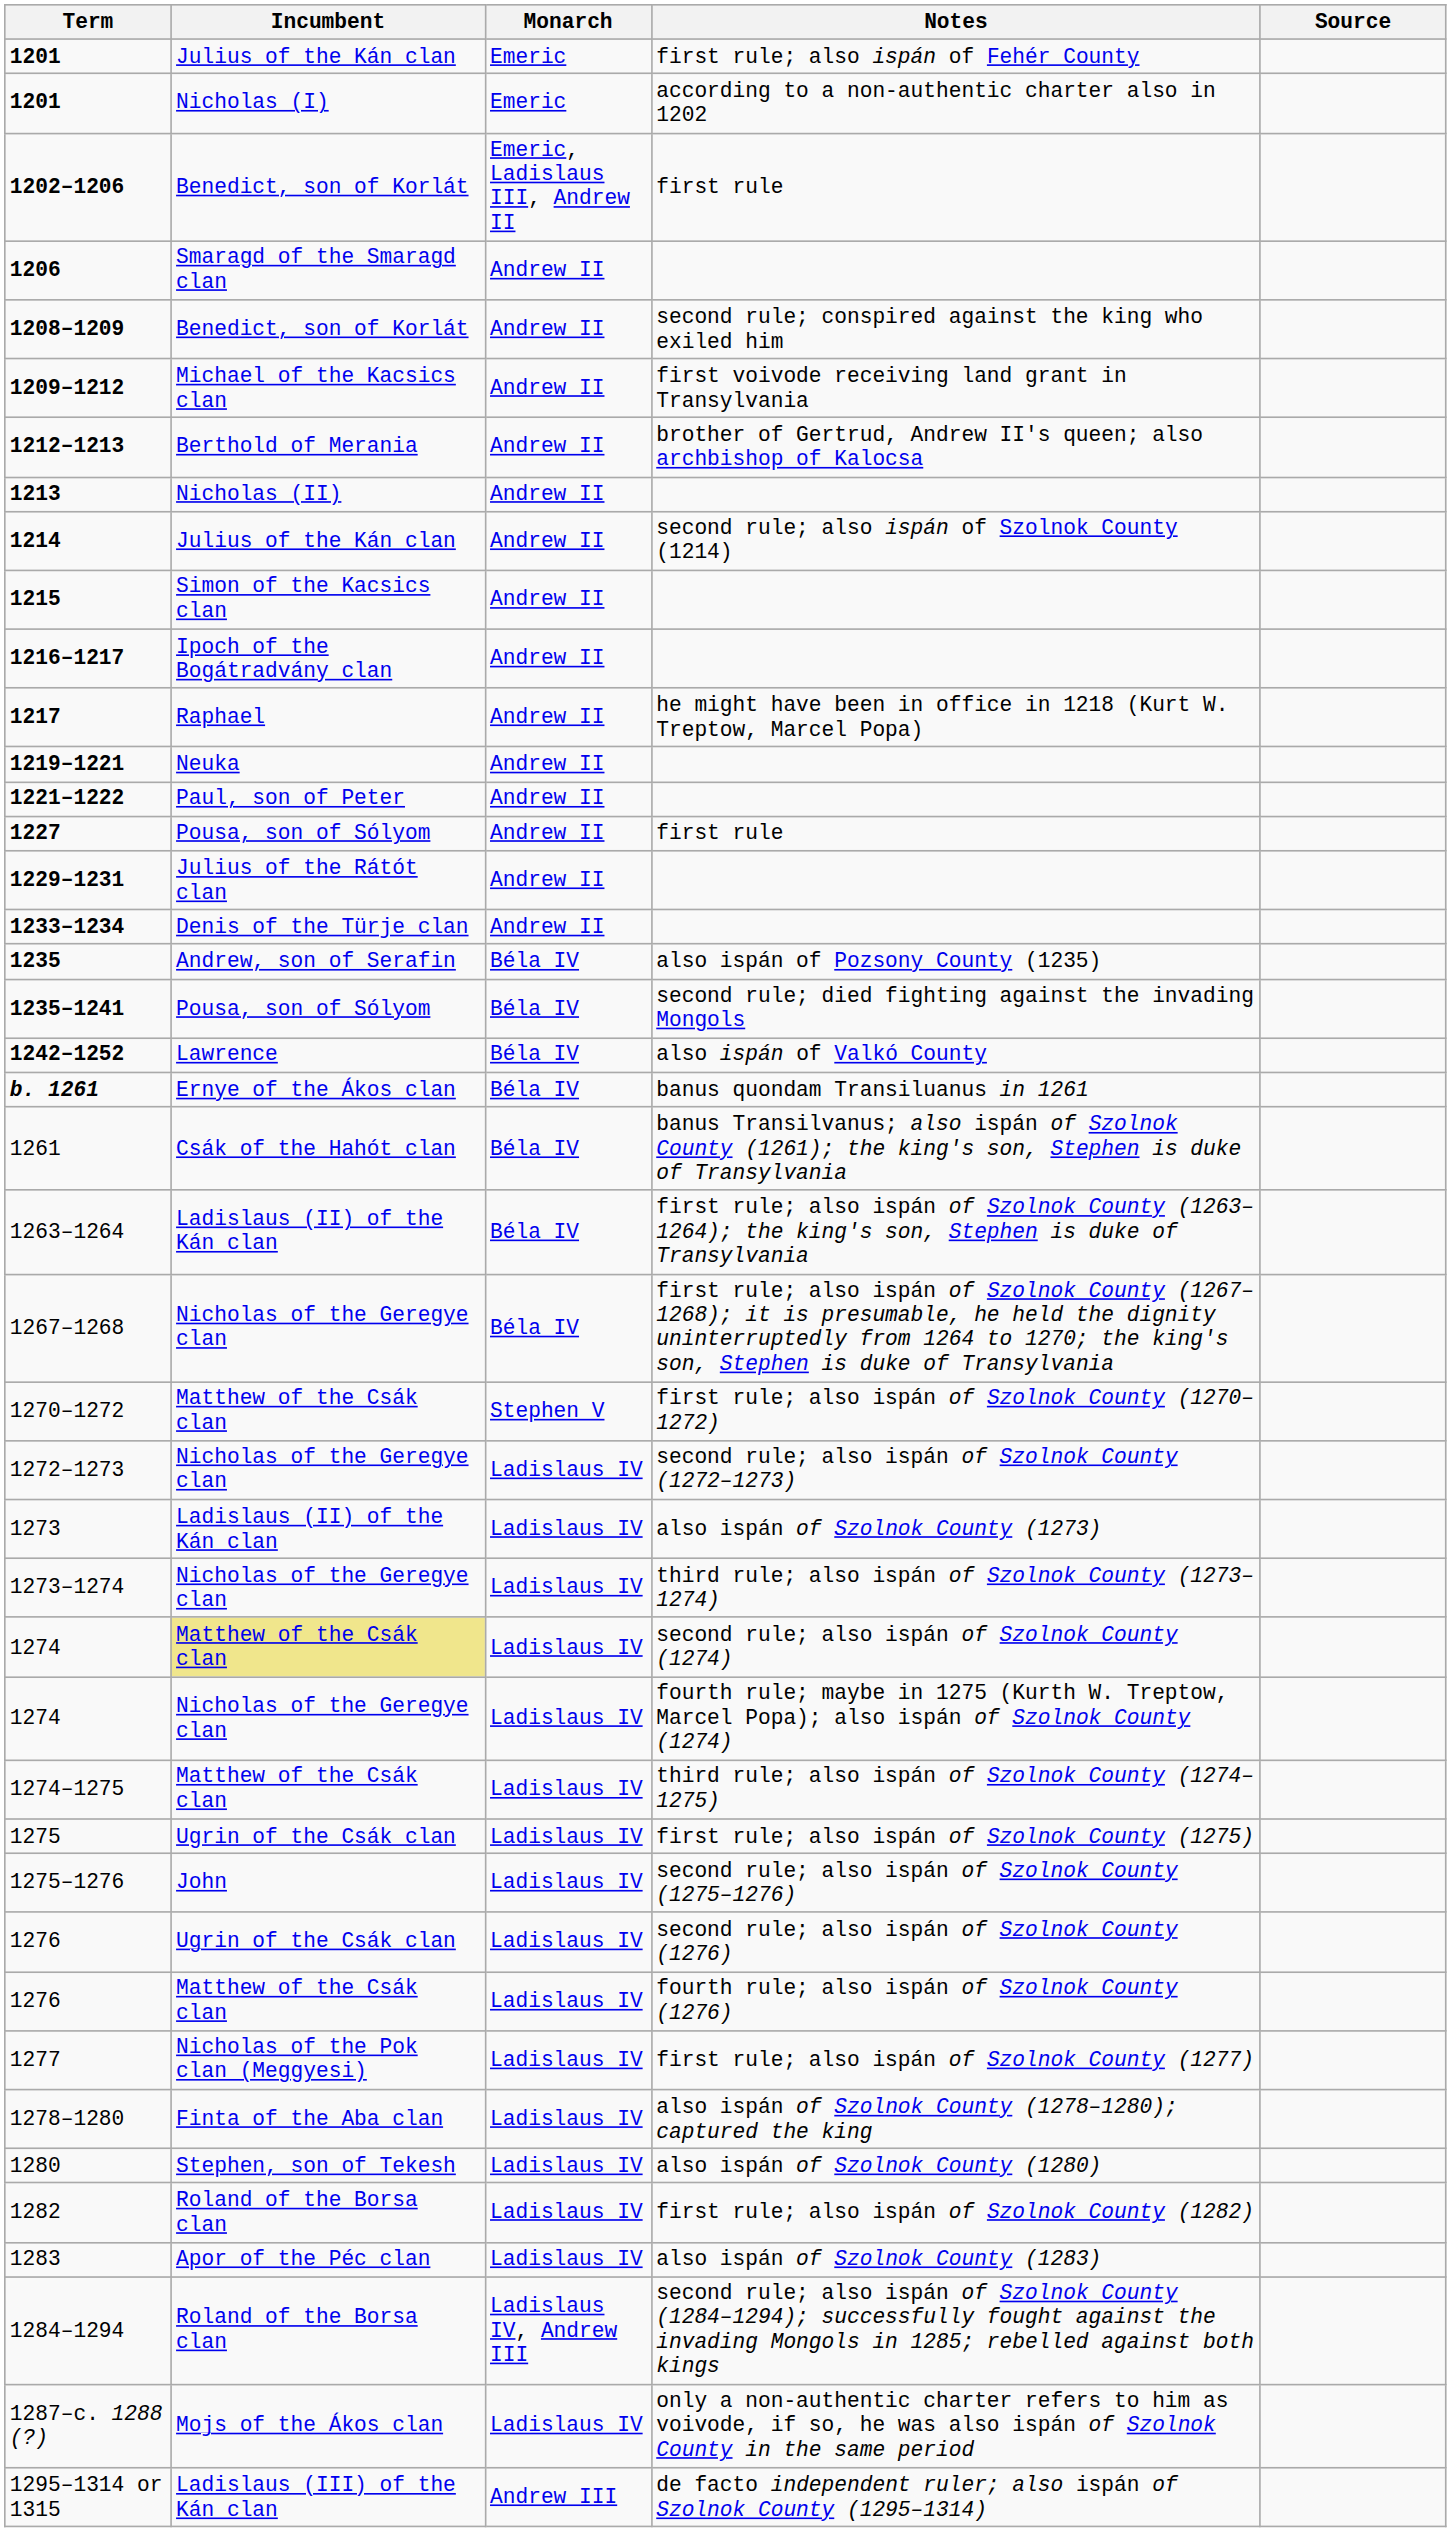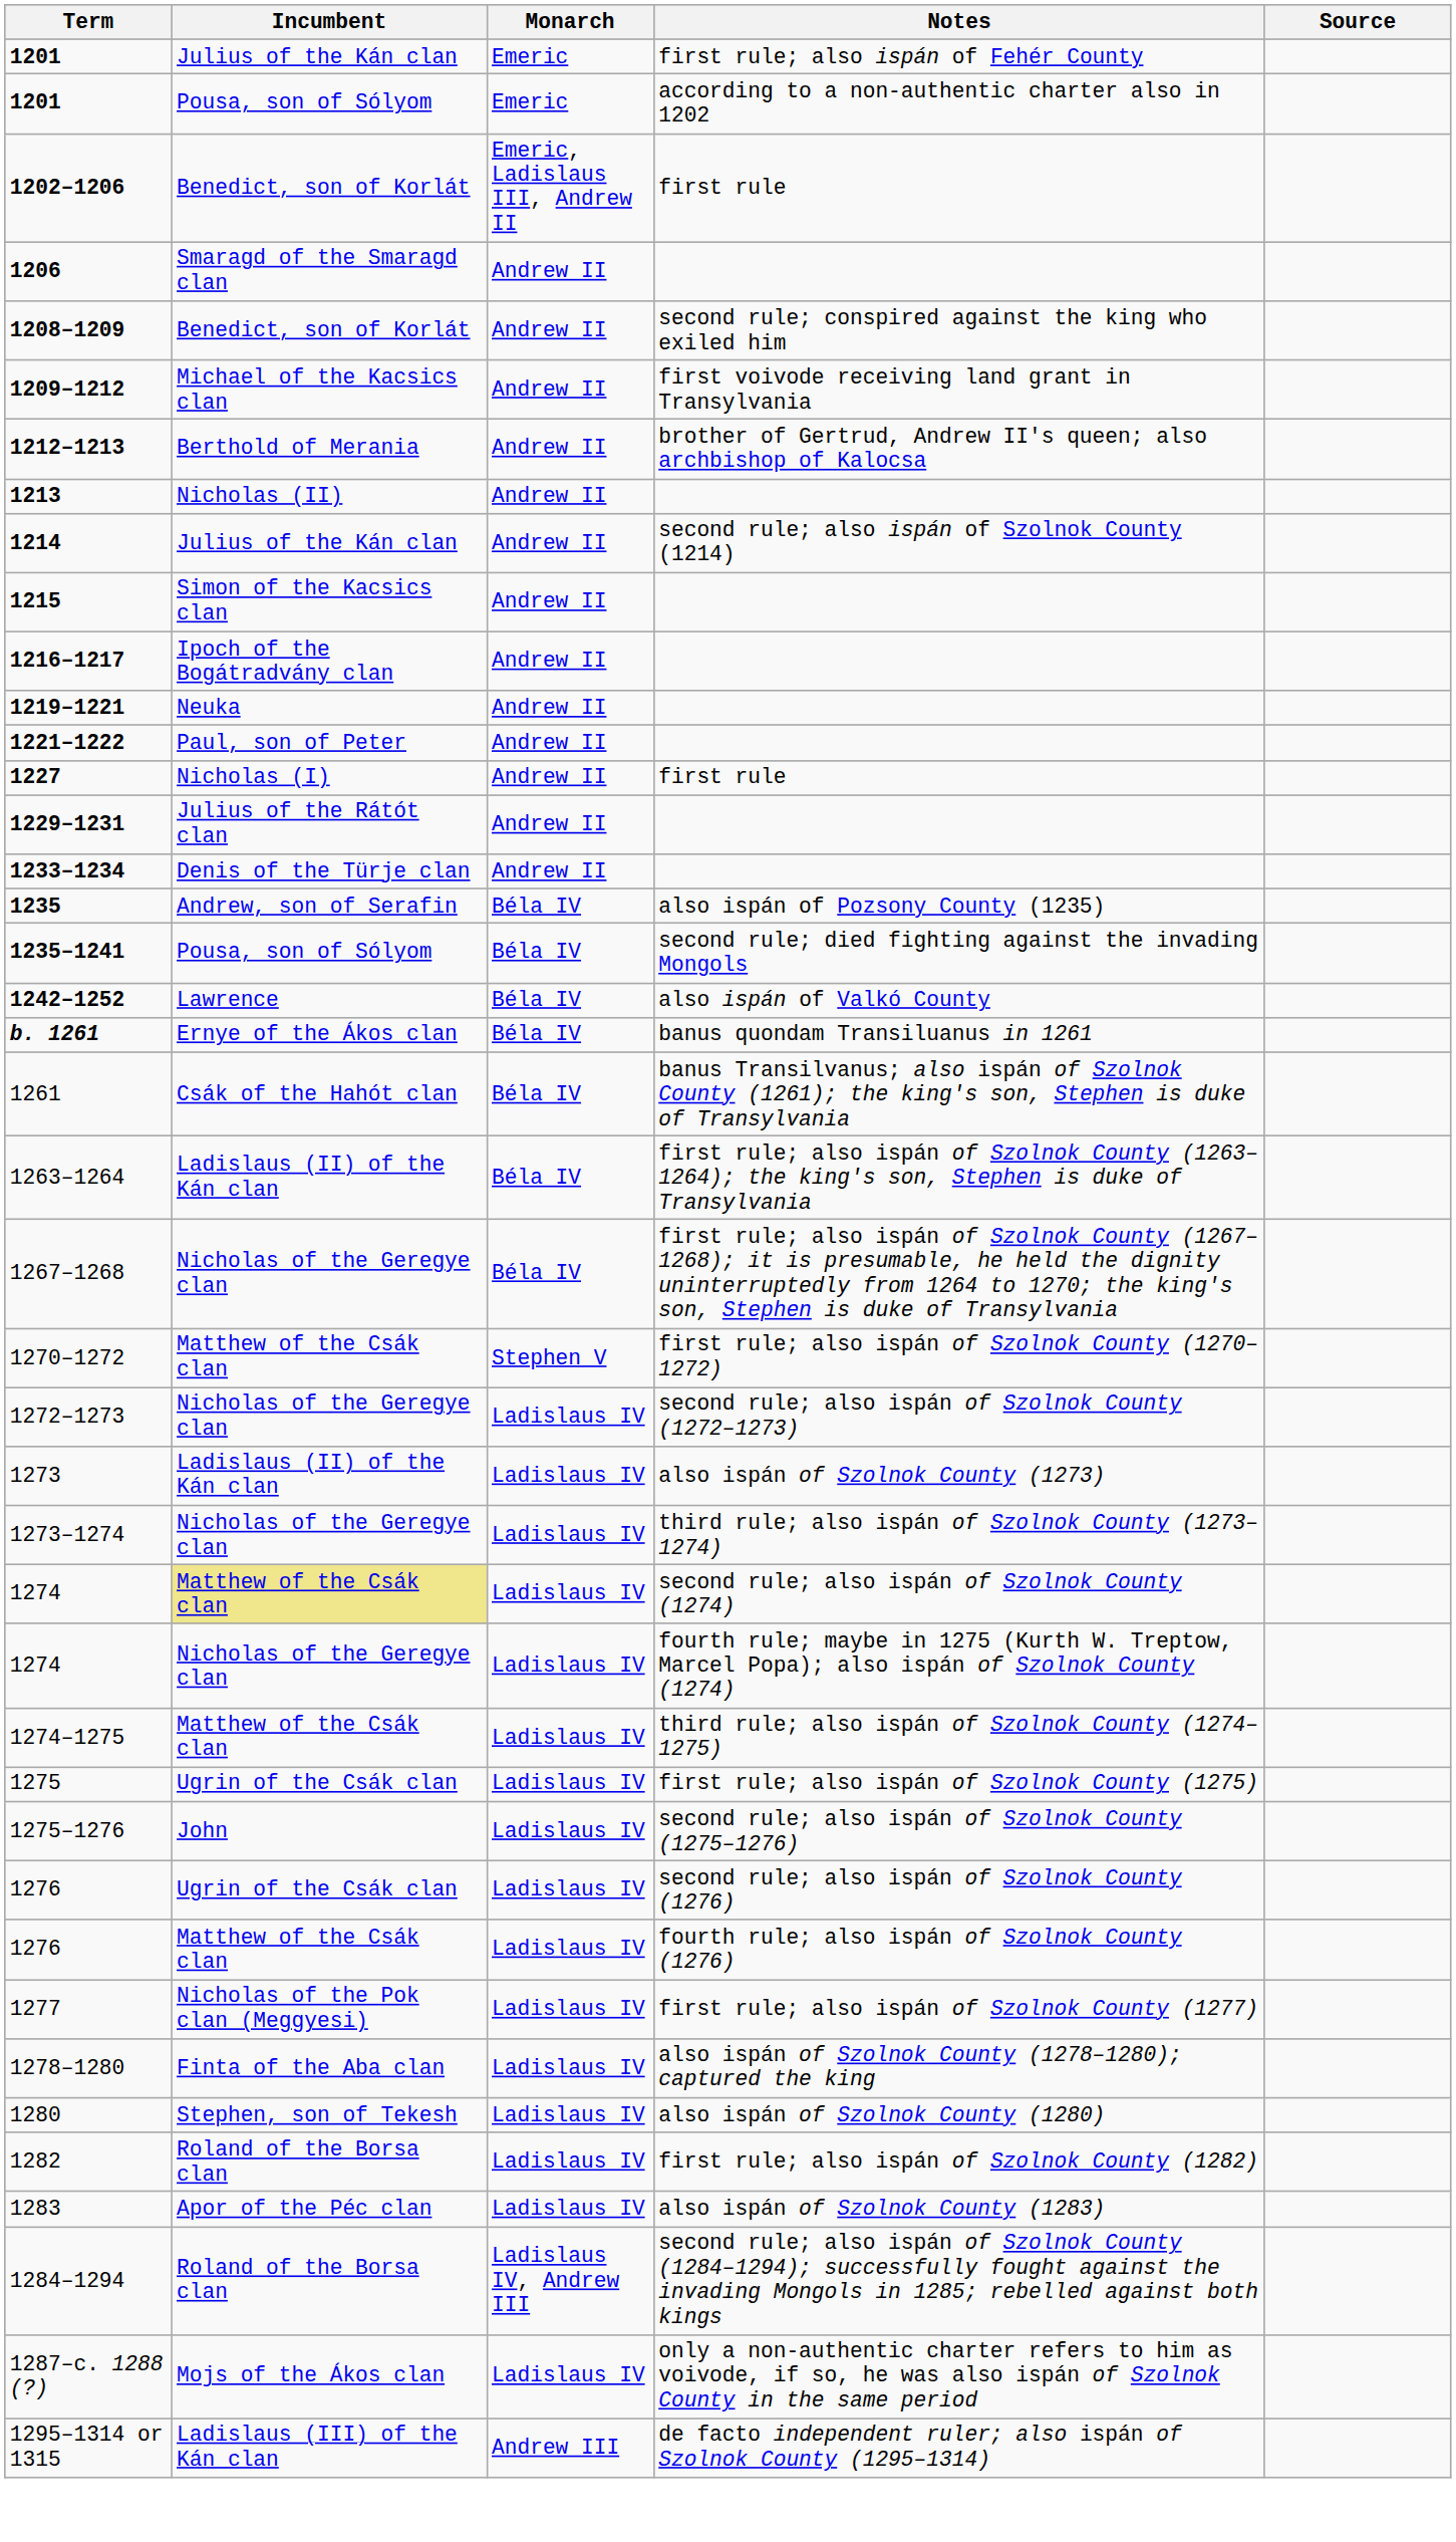 <table class="wikitable" style="width: 70%">
 <tr>
 <th scope="col" width="9%">Term</th>
 <th scope="col" width="17%">Incumbent</th>
 <th scope="col" width="9%">Monarch</th>
 <th scope="col" width="33%">Notes</th>
 <th scope="col" width="10%">Source</th>
 </tr>
 <tr>
 <td><strong>1201</strong></td>
 <td><a href='#'>Julius of the Kán clan</a></td>
 <td><a href='#'>Emeric</a></td>
 <td>first rule; also <em>ispán</em> of <a href='#'>Fehér County</a></td>
 <td></td>
 </tr>
 <tr>
 <td><strong>1201</strong></td>
-<td><a href='#'>Nicholas (I)</a></td>
+<td><a href='#'>Pousa, son of Sólyom</a></td>
 <td><a href='#'>Emeric</a></td>
 <td>according to a non-authentic charter also in 1202</td>
 <td></td>
 </tr>
 <tr>
 <td><strong>1202–1206</strong></td>
 <td><a href='#'>Benedict, son of Korlát</a></td>
 <td><a href='#'>Emeric</a>, <a href='#'>Ladislaus III</a>, <a href='#'>Andrew II</a></td>
 <td>first rule</td>
 <td></td>
 </tr>
 <tr>
 <td><strong>1206</strong></td>
 <td><a href='#'>Smaragd of the Smaragd clan</a></td>
 <td><a href='#'>Andrew II</a></td>
 <td></td>
 <td></td>
 </tr>
 <tr>
 <td><strong>1208–1209</strong></td>
 <td><a href='#'>Benedict, son of Korlát</a></td>
 <td><a href='#'>Andrew II</a></td>
 <td>second rule; conspired against the king who exiled him</td>
 <td></td>
 </tr>
 <tr>
 <td><strong>1209–1212</strong></td>
 <td><a href='#'>Michael of the Kacsics clan</a></td>
 <td><a href='#'>Andrew II</a></td>
 <td>first voivode receiving land grant in Transylvania</td>
 <td></td>
 </tr>
 <tr>
 <td><strong>1212–1213</strong></td>
 <td><a href='#'>Berthold of Merania</a></td>
 <td><a href='#'>Andrew II</a></td>
 <td>brother of Gertrud, Andrew II's queen; also <a href='#'>archbishop of Kalocsa</a></td>
 <td></td>
 </tr>
 <tr>
 <td><strong>1213</strong></td>
 <td><a href='#'>Nicholas (II)</a></td>
 <td><a href='#'>Andrew II</a></td>
 <td></td>
 <td></td>
 </tr>
 <tr>
 <td><strong>1214</strong></td>
 <td><a href='#'>Julius of the Kán clan</a></td>
 <td><a href='#'>Andrew II</a></td>
 <td>second rule; also <em>ispán</em> of <a href='#'>Szolnok County</a> (1214)</td>
 <td></td>
 </tr>
 <tr>
 <td><strong>1215</strong></td>
 <td><a href='#'>Simon of the Kacsics clan</a></td>
 <td><a href='#'>Andrew II</a></td>
 <td></td>
 <td></td>
 </tr>
 <tr>
 <td><strong>1216–1217</strong></td>
 <td><a href='#'>Ipoch of the Bogátradvány clan</a></td>
 <td><a href='#'>Andrew II</a></td>
 <td></td>
 <td></td>
 </tr>
 <tr>
-<td><strong>1217</strong></td>
-<td><a href='#'>Raphael</a></td>
-<td><a href='#'>Andrew II</a></td>
-<td>he might have been in office in 1218 (Kurt W. Treptow, Marcel Popa)</td>
-<td></td>
-</tr>
-<tr>
 <td><strong>1219–1221</strong></td>
 <td><a href='#'>Neuka</a></td>
 <td><a href='#'>Andrew II</a></td>
 <td></td>
 <td></td>
 </tr>
 <tr>
 <td><strong>1221–1222</strong></td>
 <td><a href='#'>Paul, son of Peter</a></td>
 <td><a href='#'>Andrew II</a></td>
 <td></td>
 <td></td>
 </tr>
 <tr>
 <td><strong>1227</strong></td>
-<td><a href='#'>Pousa, son of Sólyom</a></td>
+<td><a href='#'>Nicholas (I)</a></td>
 <td><a href='#'>Andrew II</a></td>
 <td>first rule</td>
 <td></td>
 </tr>
 <tr>
 <td><strong>1229–1231</strong></td>
 <td><a href='#'>Julius of the Rátót clan</a></td>
 <td><a href='#'>Andrew II</a></td>
 <td></td>
 <td></td>
 </tr>
 <tr>
 <td><strong>1233–1234</strong></td>
 <td><a href='#'>Denis of the Türje clan</a></td>
 <td><a href='#'>Andrew II</a></td>
 <td></td>
 <td></td>
 </tr>
 <tr>
 <td><strong>1235</strong></td>
 <td><a href='#'>Andrew, son of Serafin</a></td>
 <td><a href='#'>Béla IV</a></td>
 <td>also ispán of <a href='#'>Pozsony County</a> (1235)</td>
 <td></td>
 </tr>
 <tr>
 <td><strong>1235–1241</strong></td>
 <td><a href='#'>Pousa, son of Sólyom</a></td>
 <td><a href='#'>Béla IV</a></td>
 <td>second rule; died fighting against the invading <a href='#'>Mongols</a></td>
 <td></td>
 </tr>
 <tr>
 <td><strong>1242–1252</strong></td>
 <td><a href='#'>Lawrence</a></td>
 <td><a href='#'>Béla IV</a></td>
 <td>also <em>ispán</em> of <a href='#'>Valkó County</a></td>
 <td></td>
 </tr>
 <tr>
 <td><strong><em>b.<em> 1261<strong></td>
 <td><a href='#'>Ernye of the Ákos clan</a></td>
 <td><a href='#'>Béla IV</a></td>
 <td></em>banus quondam Transiluanus<em> in 1261</td>
 <td></td>
 </tr>
 <tr>
 <td></strong>1261<strong></td>
 <td><a href='#'>Csák of the Hahót clan</a></td>
 <td><a href='#'>Béla IV</a></td>
 <td></em>banus Transilvanus;<em> also </em>ispán<em> of <a href='#'>Szolnok County</a> (1261); the king's son, <a href='#'>Stephen</a> is duke of Transylvania</td>
 <td></td>
 </tr>
 <tr>
 <td></strong>1263–1264<strong></td>
 <td><a href='#'>Ladislaus (II) of the Kán clan</a></td>
 <td><a href='#'>Béla IV</a></td>
 <td>first rule; also </em>ispán<em> of <a href='#'>Szolnok County</a> (1263–1264); the king's son, <a href='#'>Stephen</a> is duke of Transylvania</td>
 <td></td>
 </tr>
 <tr>
 <td></strong>1267–1268<strong></td>
 <td><a href='#'>Nicholas of the Geregye clan</a></td>
 <td><a href='#'>Béla IV</a></td>
 <td>first rule; also </em>ispán<em> of <a href='#'>Szolnok County</a> (1267–1268); it is presumable, he held the dignity uninterruptedly from 1264 to 1270; the king's son, <a href='#'>Stephen</a> is duke of Transylvania</td>
 <td></td>
 </tr>
 <tr>
 <td></strong>1270–1272<strong></td>
 <td><a href='#'>Matthew of the Csák clan</a></td>
 <td><a href='#'>Stephen V</a></td>
 <td>first rule; also </em>ispán<em> of <a href='#'>Szolnok County</a> (1270–1272)</td>
 <td></td>
 </tr>
 <tr>
 <td></strong>1272–1273<strong></td>
 <td><a href='#'>Nicholas of the Geregye clan</a></td>
 <td><a href='#'>Ladislaus IV</a></td>
 <td>second rule; also </em>ispán<em> of <a href='#'>Szolnok County</a> (1272–1273)</td>
 <td></td>
 </tr>
 <tr>
 <td></strong>1273<strong></td>
 <td><a href='#'>Ladislaus (II) of the Kán clan</a></td>
 <td><a href='#'>Ladislaus IV</a></td>
 <td>also </em>ispán<em> of <a href='#'>Szolnok County</a> (1273)</td>
 <td></td>
 </tr>
 <tr>
 <td></strong>1273–1274<strong></td>
 <td><a href='#'>Nicholas of the Geregye clan</a></td>
 <td><a href='#'>Ladislaus IV</a></td>
 <td>third rule; also </em>ispán<em> of <a href='#'>Szolnok County</a> (1273–1274)</td>
 <td></td>
 </tr>
 <tr>
 <td></strong>1274<strong></td>
 <td style="background: khaki;"><a href='#'>Matthew of the Csák clan</a></td>
 <td><a href='#'>Ladislaus IV</a></td>
 <td>second rule; also </em>ispán<em> of <a href='#'>Szolnok County</a> (1274)</td>
 <td></td>
 </tr>
 <tr>
 <td></strong>1274<strong></td>
 <td><a href='#'>Nicholas of the Geregye clan</a></td>
 <td><a href='#'>Ladislaus IV</a></td>
 <td>fourth rule; maybe in 1275 (Kurth W. Treptow, Marcel Popa); also </em>ispán<em> of <a href='#'>Szolnok County</a> (1274)</td>
 <td></td>
 </tr>
 <tr>
 <td></strong>1274–1275<strong></td>
 <td><a href='#'>Matthew of the Csák clan</a></td>
 <td><a href='#'>Ladislaus IV</a></td>
 <td>third rule; also </em>ispán<em> of <a href='#'>Szolnok County</a> (1274–1275)</td>
 <td></td>
 </tr>
 <tr>
 <td></strong>1275<strong></td>
 <td><a href='#'>Ugrin of the Csák clan</a></td>
 <td><a href='#'>Ladislaus IV</a></td>
 <td>first rule; also </em>ispán<em> of <a href='#'>Szolnok County</a> (1275)</td>
 <td></td>
 </tr>
 <tr>
 <td></strong>1275–1276<strong></td>
 <td><a href='#'>John</a></td>
 <td><a href='#'>Ladislaus IV</a></td>
 <td>second rule; also </em>ispán<em> of <a href='#'>Szolnok County</a> (1275–1276)</td>
 <td></td>
 </tr>
 <tr>
 <td></strong>1276<strong></td>
 <td><a href='#'>Ugrin of the Csák clan</a></td>
 <td><a href='#'>Ladislaus IV</a></td>
 <td>second rule; also </em>ispán<em> of <a href='#'>Szolnok County</a> (1276)</td>
 <td></td>
 </tr>
 <tr>
 <td></strong>1276<strong></td>
 <td><a href='#'>Matthew of the Csák clan</a></td>
 <td><a href='#'>Ladislaus IV</a></td>
 <td>fourth rule; also </em>ispán<em> of <a href='#'>Szolnok County</a> (1276)</td>
 <td></td>
 </tr>
 <tr>
 <td></strong>1277<strong></td>
 <td><a href='#'>Nicholas of the Pok clan (Meggyesi)</a></td>
 <td><a href='#'>Ladislaus IV</a></td>
 <td>first rule; also </em>ispán<em> of <a href='#'>Szolnok County</a> (1277)</td>
 <td></td>
 </tr>
 <tr>
 <td></strong>1278–1280<strong></td>
 <td><a href='#'>Finta of the Aba clan</a></td>
 <td><a href='#'>Ladislaus IV</a></td>
 <td>also </em>ispán<em> of <a href='#'>Szolnok County</a> (1278–1280); captured the king</td>
 <td></td>
 </tr>
 <tr>
 <td></strong>1280<strong></td>
 <td><a href='#'>Stephen, son of Tekesh</a></td>
 <td><a href='#'>Ladislaus IV</a></td>
 <td>also </em>ispán<em> of <a href='#'>Szolnok County</a> (1280)</td>
 <td></td>
 </tr>
 <tr>
 <td></strong>1282<strong></td>
 <td><a href='#'>Roland of the Borsa clan</a></td>
 <td><a href='#'>Ladislaus IV</a></td>
 <td>first rule; also </em>ispán<em> of <a href='#'>Szolnok County</a> (1282)</td>
 <td></td>
 </tr>
 <tr>
 <td></strong>1283<strong></td>
 <td><a href='#'>Apor of the Péc clan</a></td>
 <td><a href='#'>Ladislaus IV</a></td>
 <td>also </em>ispán<em> of <a href='#'>Szolnok County</a> (1283)</td>
 <td></td>
 </tr>
 <tr>
 <td></strong>1284–1294<strong></td>
 <td><a href='#'>Roland of the Borsa clan</a></td>
 <td><a href='#'>Ladislaus IV</a>, <a href='#'>Andrew III</a></td>
 <td>second rule; also </em>ispán<em> of <a href='#'>Szolnok County</a> (1284–1294); successfully fought against the invading Mongols in 1285; rebelled against both kings</td>
 <td></td>
 </tr>
 <tr>
 <td></strong>1287–</em>c.<em> 1288 (?)<strong></td>
 <td><a href='#'>Mojs of the Ákos clan</a></td>
 <td><a href='#'>Ladislaus IV</a></td>
 <td>only a non-authentic charter refers to him as voivode, if so, he was also </em>ispán<em> of <a href='#'>Szolnok County</a> in the same period</td>
 <td></td>
 </tr>
 <tr>
 <td></strong>1295–1314 or 1315<strong></td>
 <td><a href='#'>Ladislaus (III) of the Kán clan</a></td>
 <td><a href='#'>Andrew III</a></td>
 <td></em>de facto<em> independent ruler; also </em>ispán<em> of <a href='#'>Szolnok County</a> (1295–1314)</td>
 <td></td>
 </tr>
 </table>
